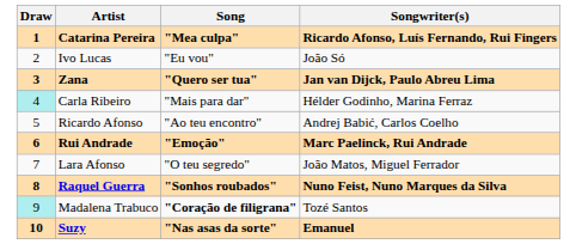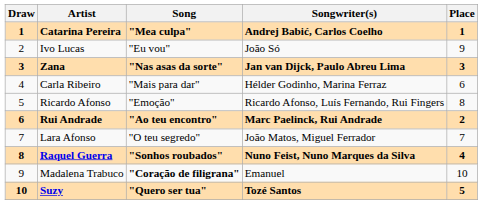 <table class="sortable wikitable" style="margin: 1em auto 1em auto; text-align:center">
 <tr>
 <th>Draw</th>
 <th>Artist</th>
 <th>Song</th>
 <th>Songwriter(s)</th>
+<th>Place</th>
 </tr>
 <tr style="font-weight:bold; background:navajowhite;">
 <td>1</td>
 <td align="left">Catarina Pereira</td>
 <td align="left">"Mea culpa"</td>
-<td align="left">Ricardo Afonso, Luís Fernando, Rui Fingers</td>
+<td align="left">Andrej Babić, Carlos Coelho</td>
+<td>1</td>
 </tr>
 <tr>
 <td>2</td>
 <td align="left">Ivo Lucas</td>
 <td align="left">"Eu vou"</td>
 <td align="left">João Só</td>
+<td>9</td>
 </tr>
 <tr style="font-weight:bold; background:navajowhite;">
 <td>3</td>
 <td align="left">Zana</td>
-<td align="left">"Quero ser tua"</td>
+<td align="left">"Nas asas da sorte"</td>
 <td align="left">Jan van Dijck, Paulo Abreu Lima</td>
+<td>3</td>
 </tr>
 <tr>
-<td style="background: paleturquoise;">4</td>
+<td>4</td>
 <td align="left">Carla Ribeiro</td>
 <td align="left">"Mais para dar"</td>
 <td align="left">Hélder Godinho, Marina Ferraz</td>
+<td>6</td>
 </tr>
 <tr>
 <td>5</td>
 <td align="left">Ricardo Afonso</td>
-<td align="left">"Ao teu encontro"</td>
-<td align="left">Andrej Babić, Carlos Coelho</td>
+<td align="left">"Emoção"</td>
+<td align="left">Ricardo Afonso, Luís Fernando, Rui Fingers</td>
+<td>8</td>
 </tr>
 <tr style="font-weight:bold; background:navajowhite;">
 <td>6</td>
 <td align="left">Rui Andrade</td>
-<td align="left">"Emoção"</td>
+<td align="left">"Ao teu encontro"</td>
 <td align="left">Marc Paelinck, Rui Andrade</td>
+<td>2</td>
 </tr>
 <tr>
 <td>7</td>
 <td align="left">Lara Afonso</td>
 <td align="left">"O teu segredo"</td>
 <td align="left">João Matos, Miguel Ferrador</td>
+<td>7</td>
 </tr>
 <tr style="font-weight:bold; background:navajowhite;">
 <td>8</td>
 <td align="left"><a href='#'>Raquel Guerra</a></td>
 <td align="left">"Sonhos roubados"</td>
 <td align="left">Nuno Feist, Nuno Marques da Silva</td>
+<td>4</td>
 </tr>
 <tr>
-<td style="background: paleturquoise;">9</td>
+<td>9</td>
 <td align="left">Madalena Trabuco</td>
 <td align="left"><strong>"Coração de filigrana"</strong></td>
-<td align="left">Tozé Santos</td>
+<td align="left">Emanuel</td>
+<td>10</td>
 </tr>
 <tr style="font-weight:bold; background:navajowhite;">
 <td>10</td>
 <td align="left"><a href='#'>Suzy</a></td>
-<td align="left">"Nas asas da sorte"</td>
-<td align="left">Emanuel</td>
+<td align="left">"Quero ser tua"</td>
+<td align="left">Tozé Santos</td>
+<td>5</td>
 </tr>
 </table>
